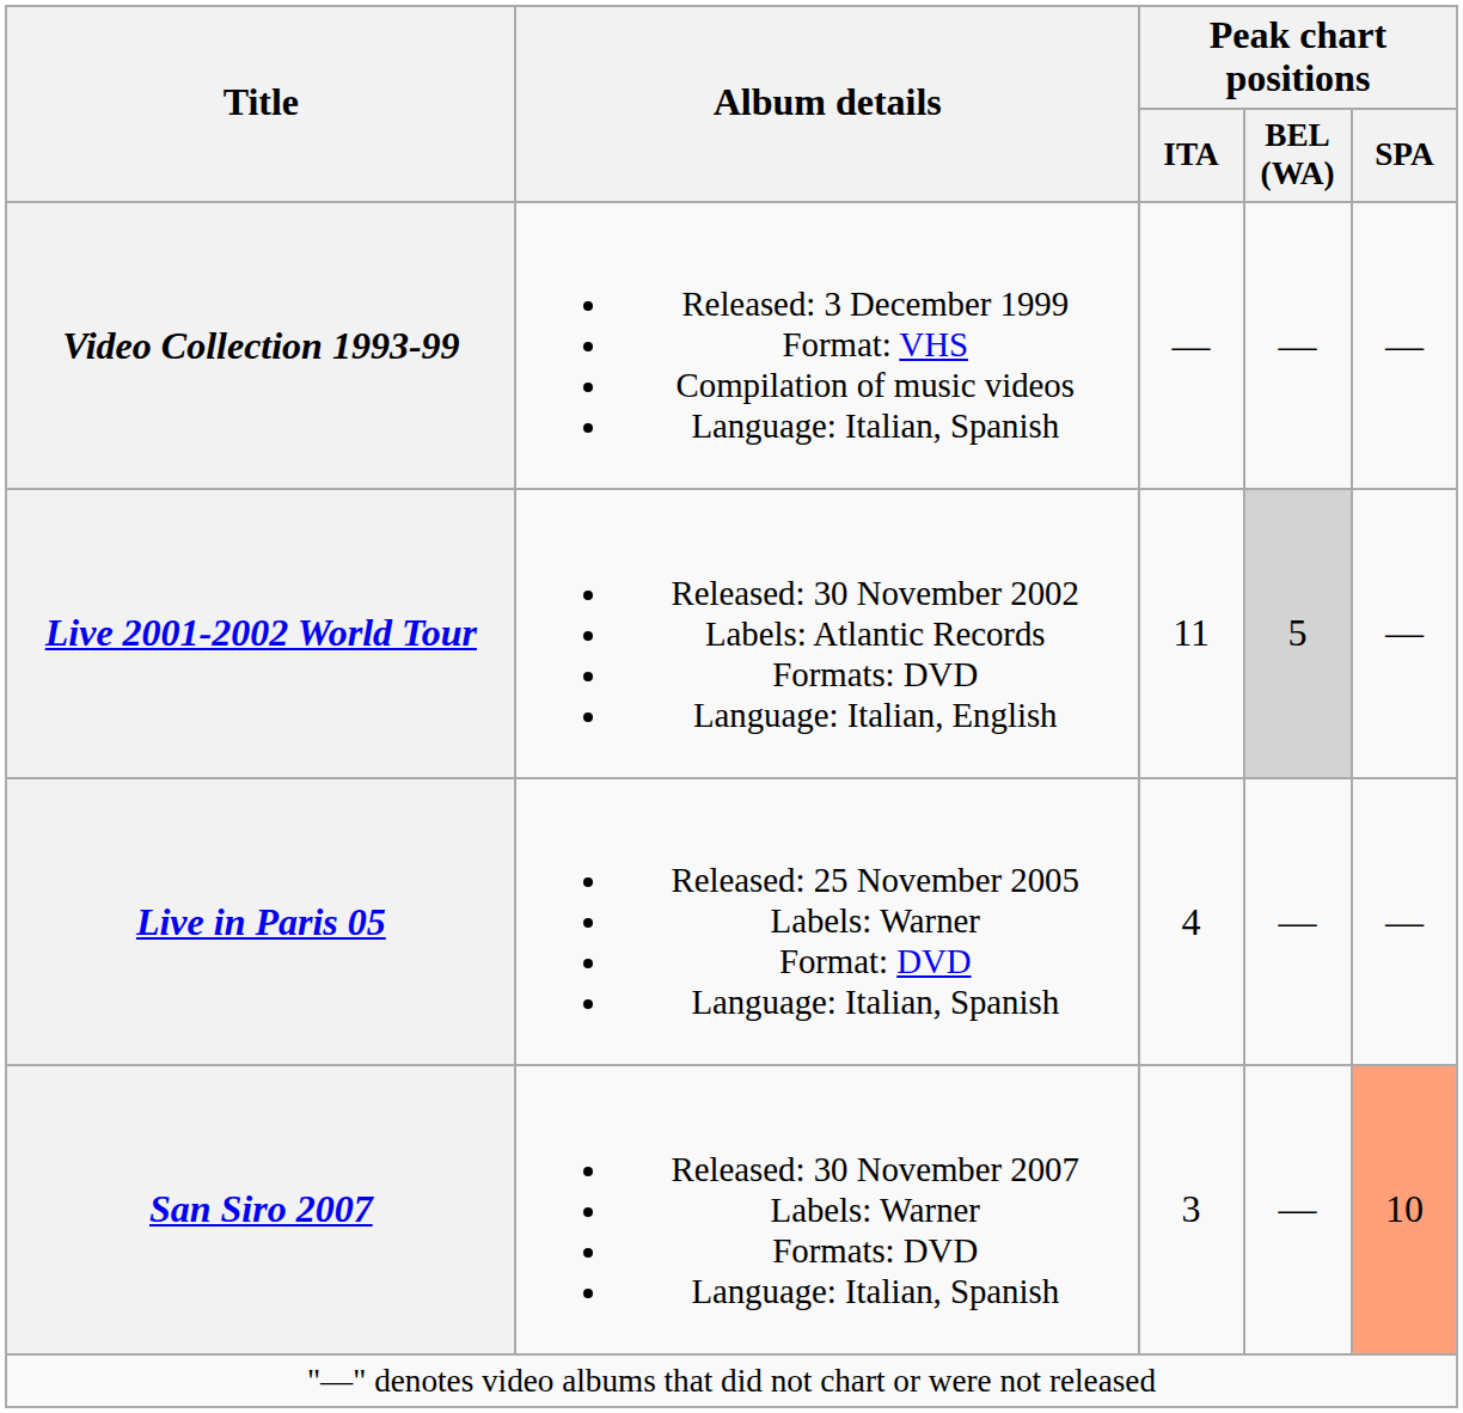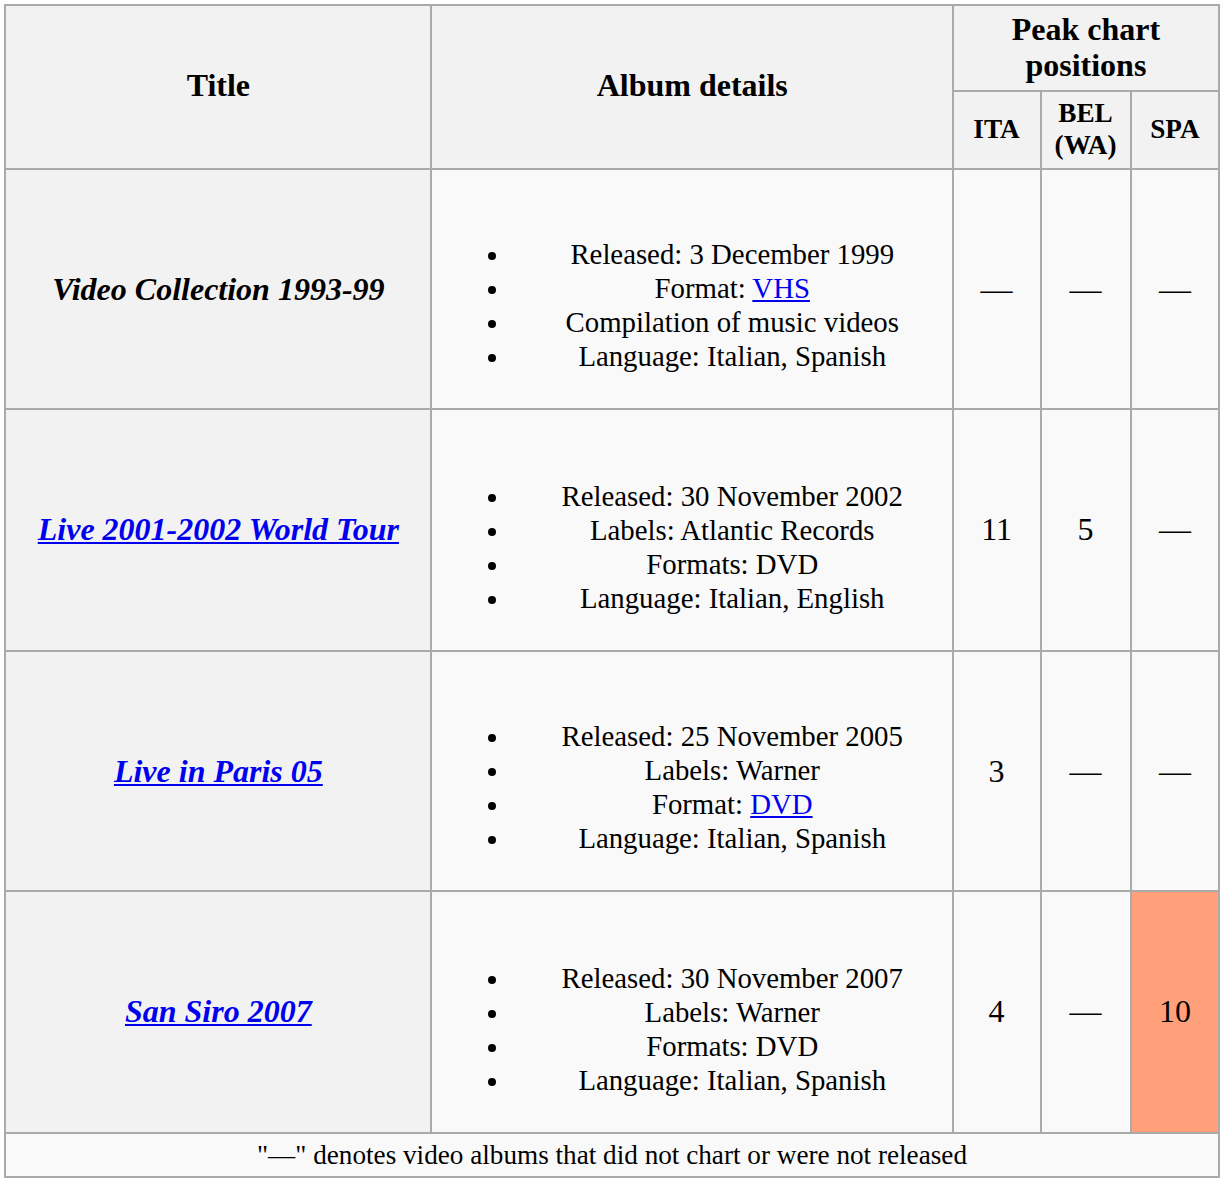 <table class="wikitable plainrowheaders" style="text-align:center;" border="1">
 <tr>
 <th scope="col" rowspan="2" style="width:15em;">Title</th>
 <th scope="col" rowspan="2" style="width:18em;">Album details</th>
 <th scope="col" colspan="3">Peak chart<br>positions</th>
 </tr>
 <tr>
 <th scope="col" style="width:3em;font-size:85%;">ITA<br></th>
 <th scope="col" style="width:3em;font-size:85%;">BEL<br>(WA)<br></th>
 <th scope="col" style="width:3em;font-size:85%;">SPA<br></th>
 </tr>
 <tr>
 <th scope="row"><em>Video Collection 1993-99</em></th>
 <td style="font-size:90%;"><br><ul><li>Released: 3 December 1999</li><li>Format: <a href='#'>VHS</a></li><li>Compilation of music videos</li><li>Language: Italian, Spanish</li></ul></td>
 <td>—</td>
 <td>—</td>
 <td>—</td>
 </tr>
 <tr>
 <th scope="row"><em><a href='#'>Live 2001-2002 World Tour</a></em></th>
 <td style="font-size:90%;"><br><ul><li>Released: 30 November 2002</li><li>Labels: Atlantic Records</li><li>Formats: DVD</li><li>Language: Italian, English</li></ul></td>
 <td>11</td>
-<td style="background: lightgrey;">5</td>
+<td>5</td>
 <td>—</td>
 </tr>
 <tr>
 <th scope="row"><em><a href='#'>Live in Paris 05</a></em></th>
 <td style="font-size:90%;"><br><ul><li>Released: 25 November 2005</li><li>Labels: Warner</li><li>Format: <a href='#'>DVD</a></li><li>Language: Italian, Spanish</li></ul></td>
-<td>4</td>
+<td>3</td>
 <td>—</td>
 <td>—</td>
 </tr>
 <tr>
 <th scope="row"><em><a href='#'>San Siro 2007</a></em></th>
 <td style="font-size:90%;"><br><ul><li>Released: 30 November 2007</li><li>Labels: Warner</li><li>Formats: DVD</li><li>Language: Italian, Spanish</li></ul></td>
-<td>3</td>
+<td>4</td>
 <td>—</td>
 <td style="background: lightsalmon;">10</td>
 </tr>
 <tr>
 <td align="center" colspan="30" style="font-size:85%">"—" denotes video albums that did not chart or were not released</td>
 </tr>
 </table>
